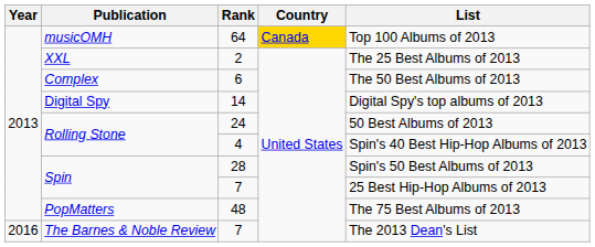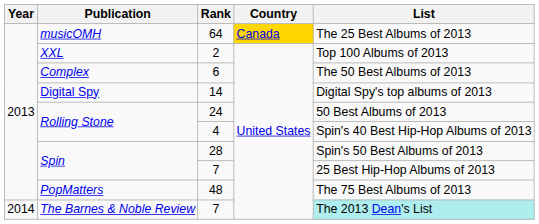 <table class="wikitable">
 <tr>
 <th>Year</th>
 <th>Publication</th>
 <th>Rank</th>
 <th>Country</th>
 <th>List</th>
 </tr>
 <tr>
 <td rowspan="9">2013</td>
 <td><em><a href='#'>musicOMH</a></em></td>
 <td style="text-align:center;">64</td>
 <td style="background: gold;"><a href='#'>Canada</a></td>
-<td>Top 100 Albums of 2013</td>
+<td>The 25 Best Albums of 2013</td>
 </tr>
 <tr>
 <td><em><a href='#'>XXL</a></em></td>
 <td style="text-align:center;">2</td>
 <td rowspan="9"><a href='#'>United States</a></td>
-<td>The 25 Best Albums of 2013</td>
+<td>Top 100 Albums of 2013</td>
 </tr>
 <tr>
 <td><em><a href='#'>Complex</a></em></td>
 <td style="text-align:center;">6</td>
 <td>The 50 Best Albums of 2013</td>
 </tr>
 <tr>
 <td><a href='#'>Digital Spy</a></td>
 <td style="text-align:center;">14</td>
 <td>Digital Spy's top albums of 2013</td>
 </tr>
 <tr>
 <td rowspan="2"><em><a href='#'>Rolling Stone</a></em></td>
 <td style="text-align:center;">24</td>
 <td>50 Best Albums of 2013</td>
 </tr>
 <tr>
 <td style="text-align:center;">4</td>
 <td>Spin's 40 Best Hip-Hop Albums of 2013</td>
 </tr>
 <tr>
 <td rowspan="2"><em><a href='#'>Spin</a></em></td>
 <td style="text-align:center;">28</td>
 <td>Spin's 50 Best Albums of 2013</td>
 </tr>
 <tr>
 <td style="text-align:center;">7</td>
 <td>25 Best Hip-Hop Albums of 2013</td>
 </tr>
 <tr>
 <td><em><a href='#'>PopMatters</a></em></td>
 <td style="text-align:center;">48</td>
 <td>The 75 Best Albums of 2013</td>
 </tr>
 <tr>
-<td>2016</td>
+<td>2014</td>
 <td><em><a href='#'>The Barnes & Noble Review</a></em></td>
 <td style="text-align:center;">7</td>
-<td>The 2013 <a href='#'>Dean</a>'s List</td>
+<td style="background: paleturquoise;">The 2013 <a href='#'>Dean</a>'s List</td>
 </tr>
 </table>
